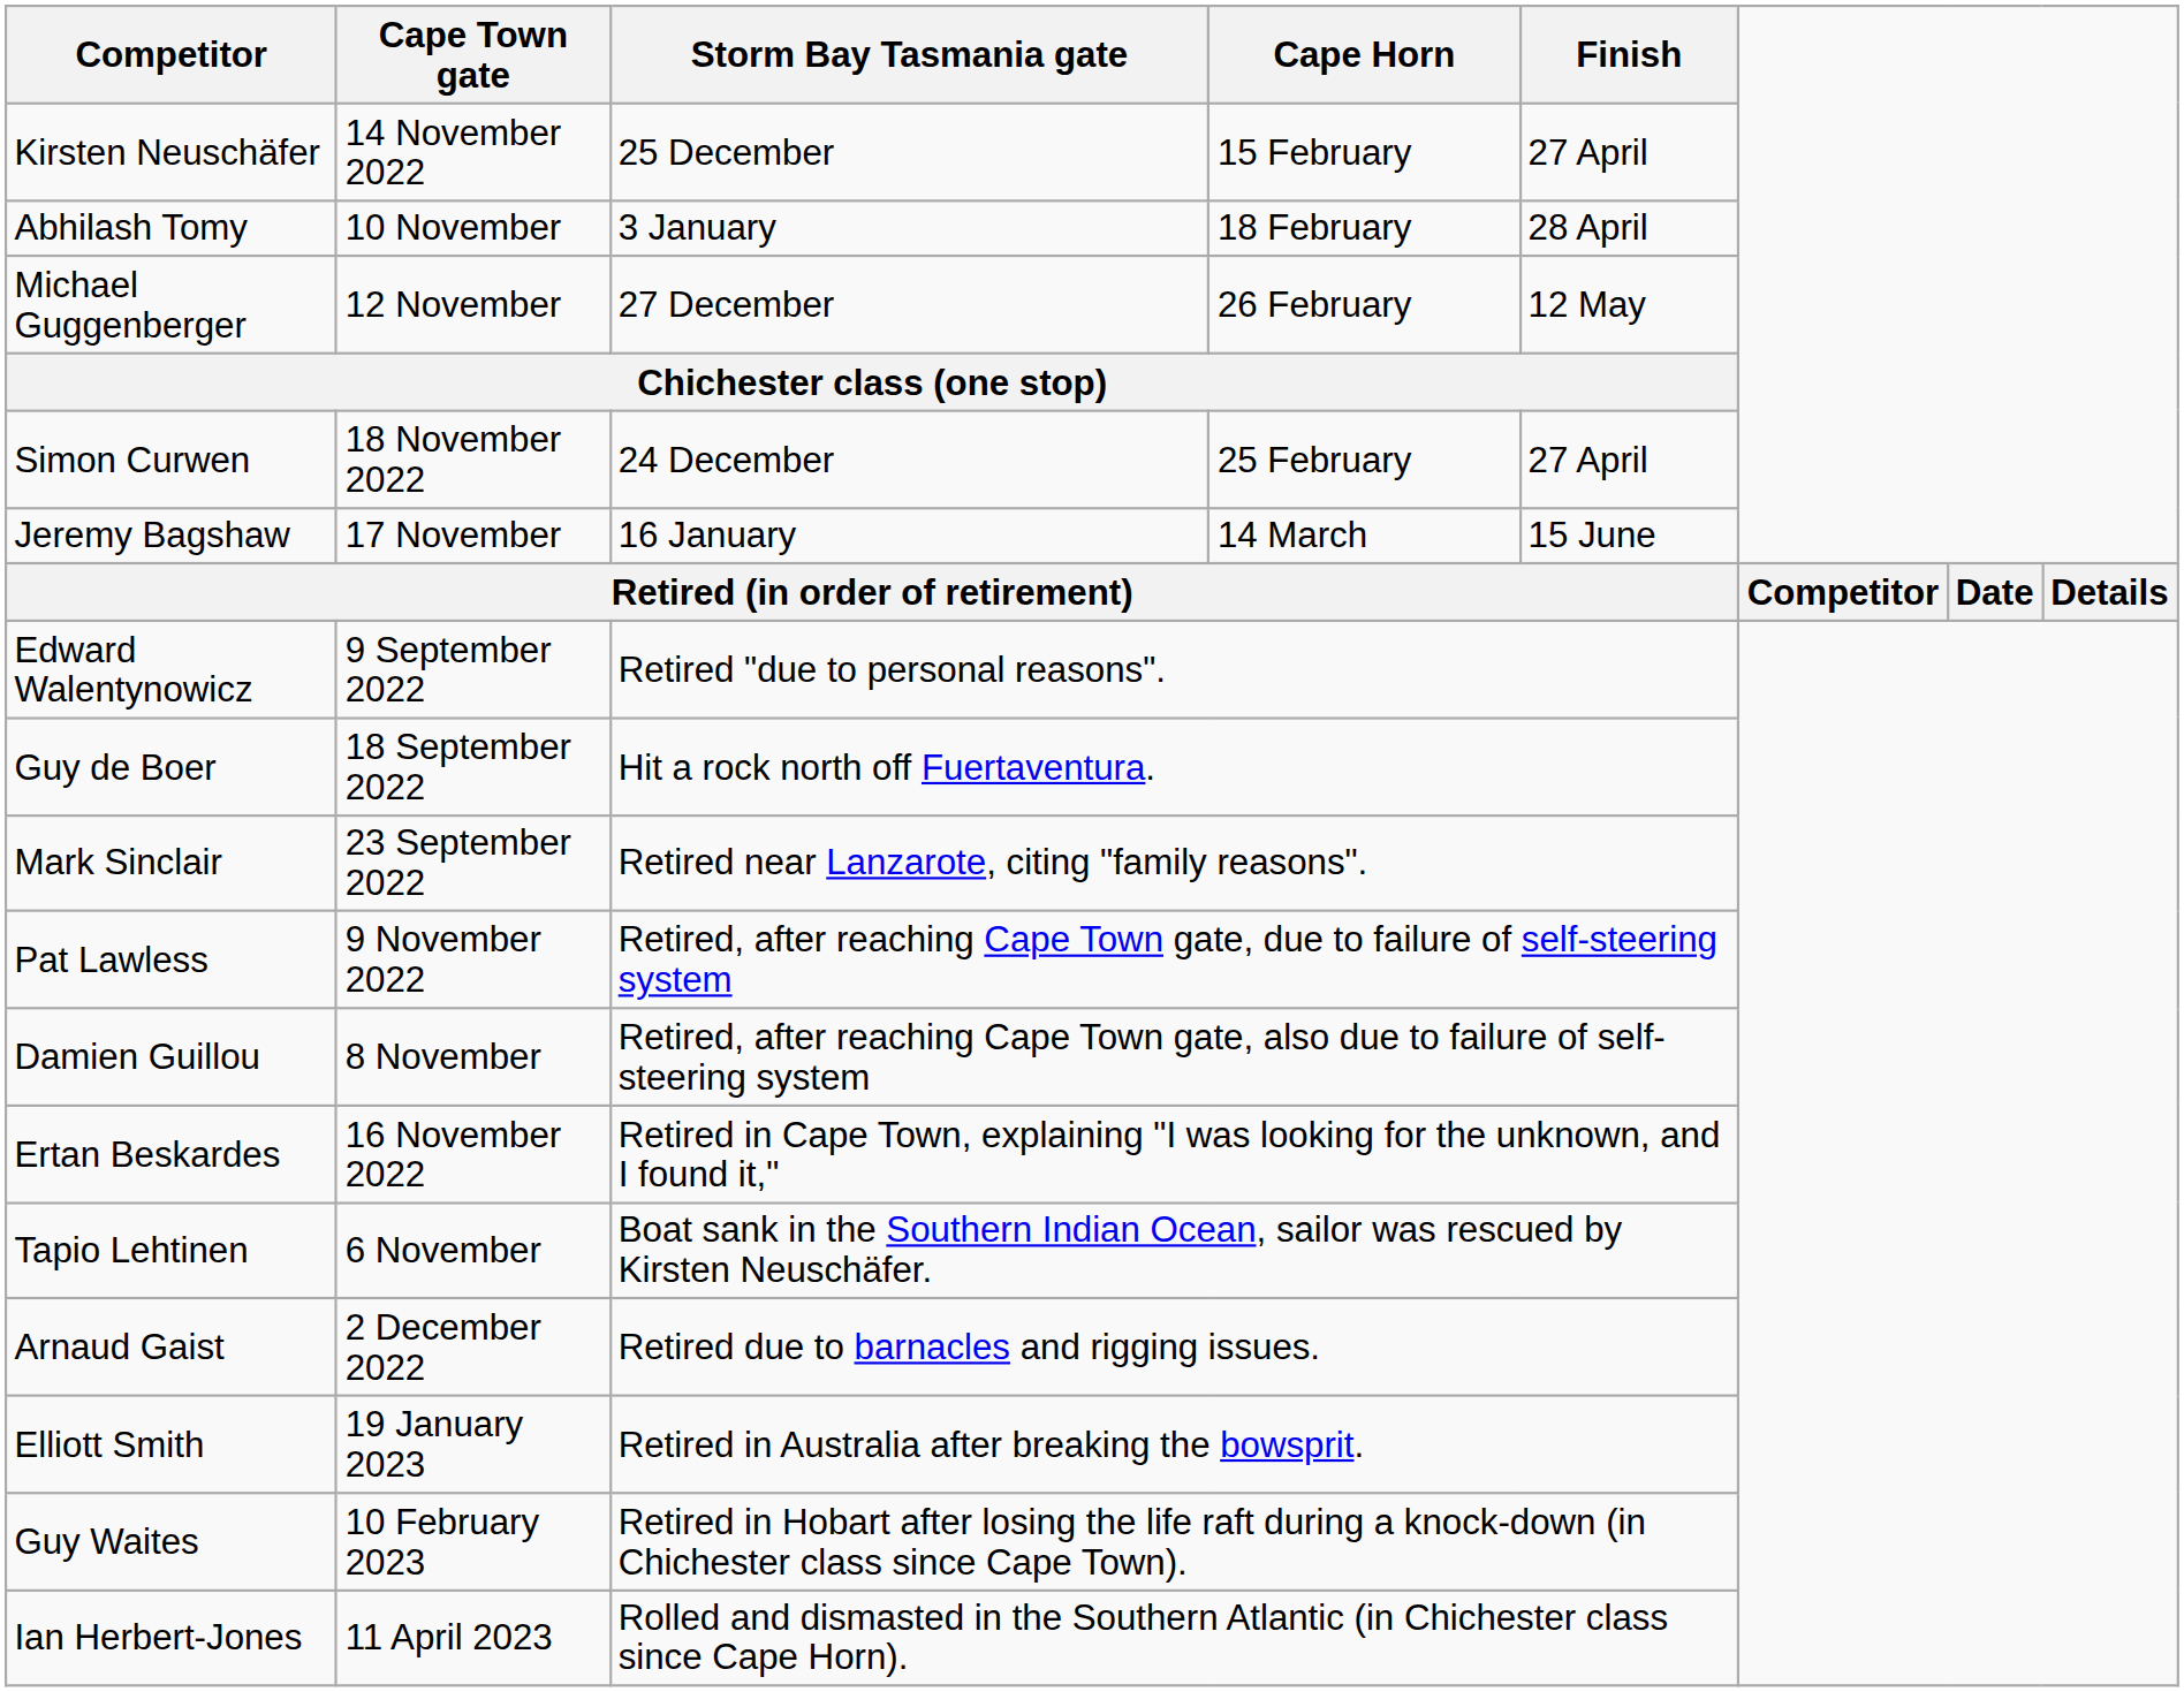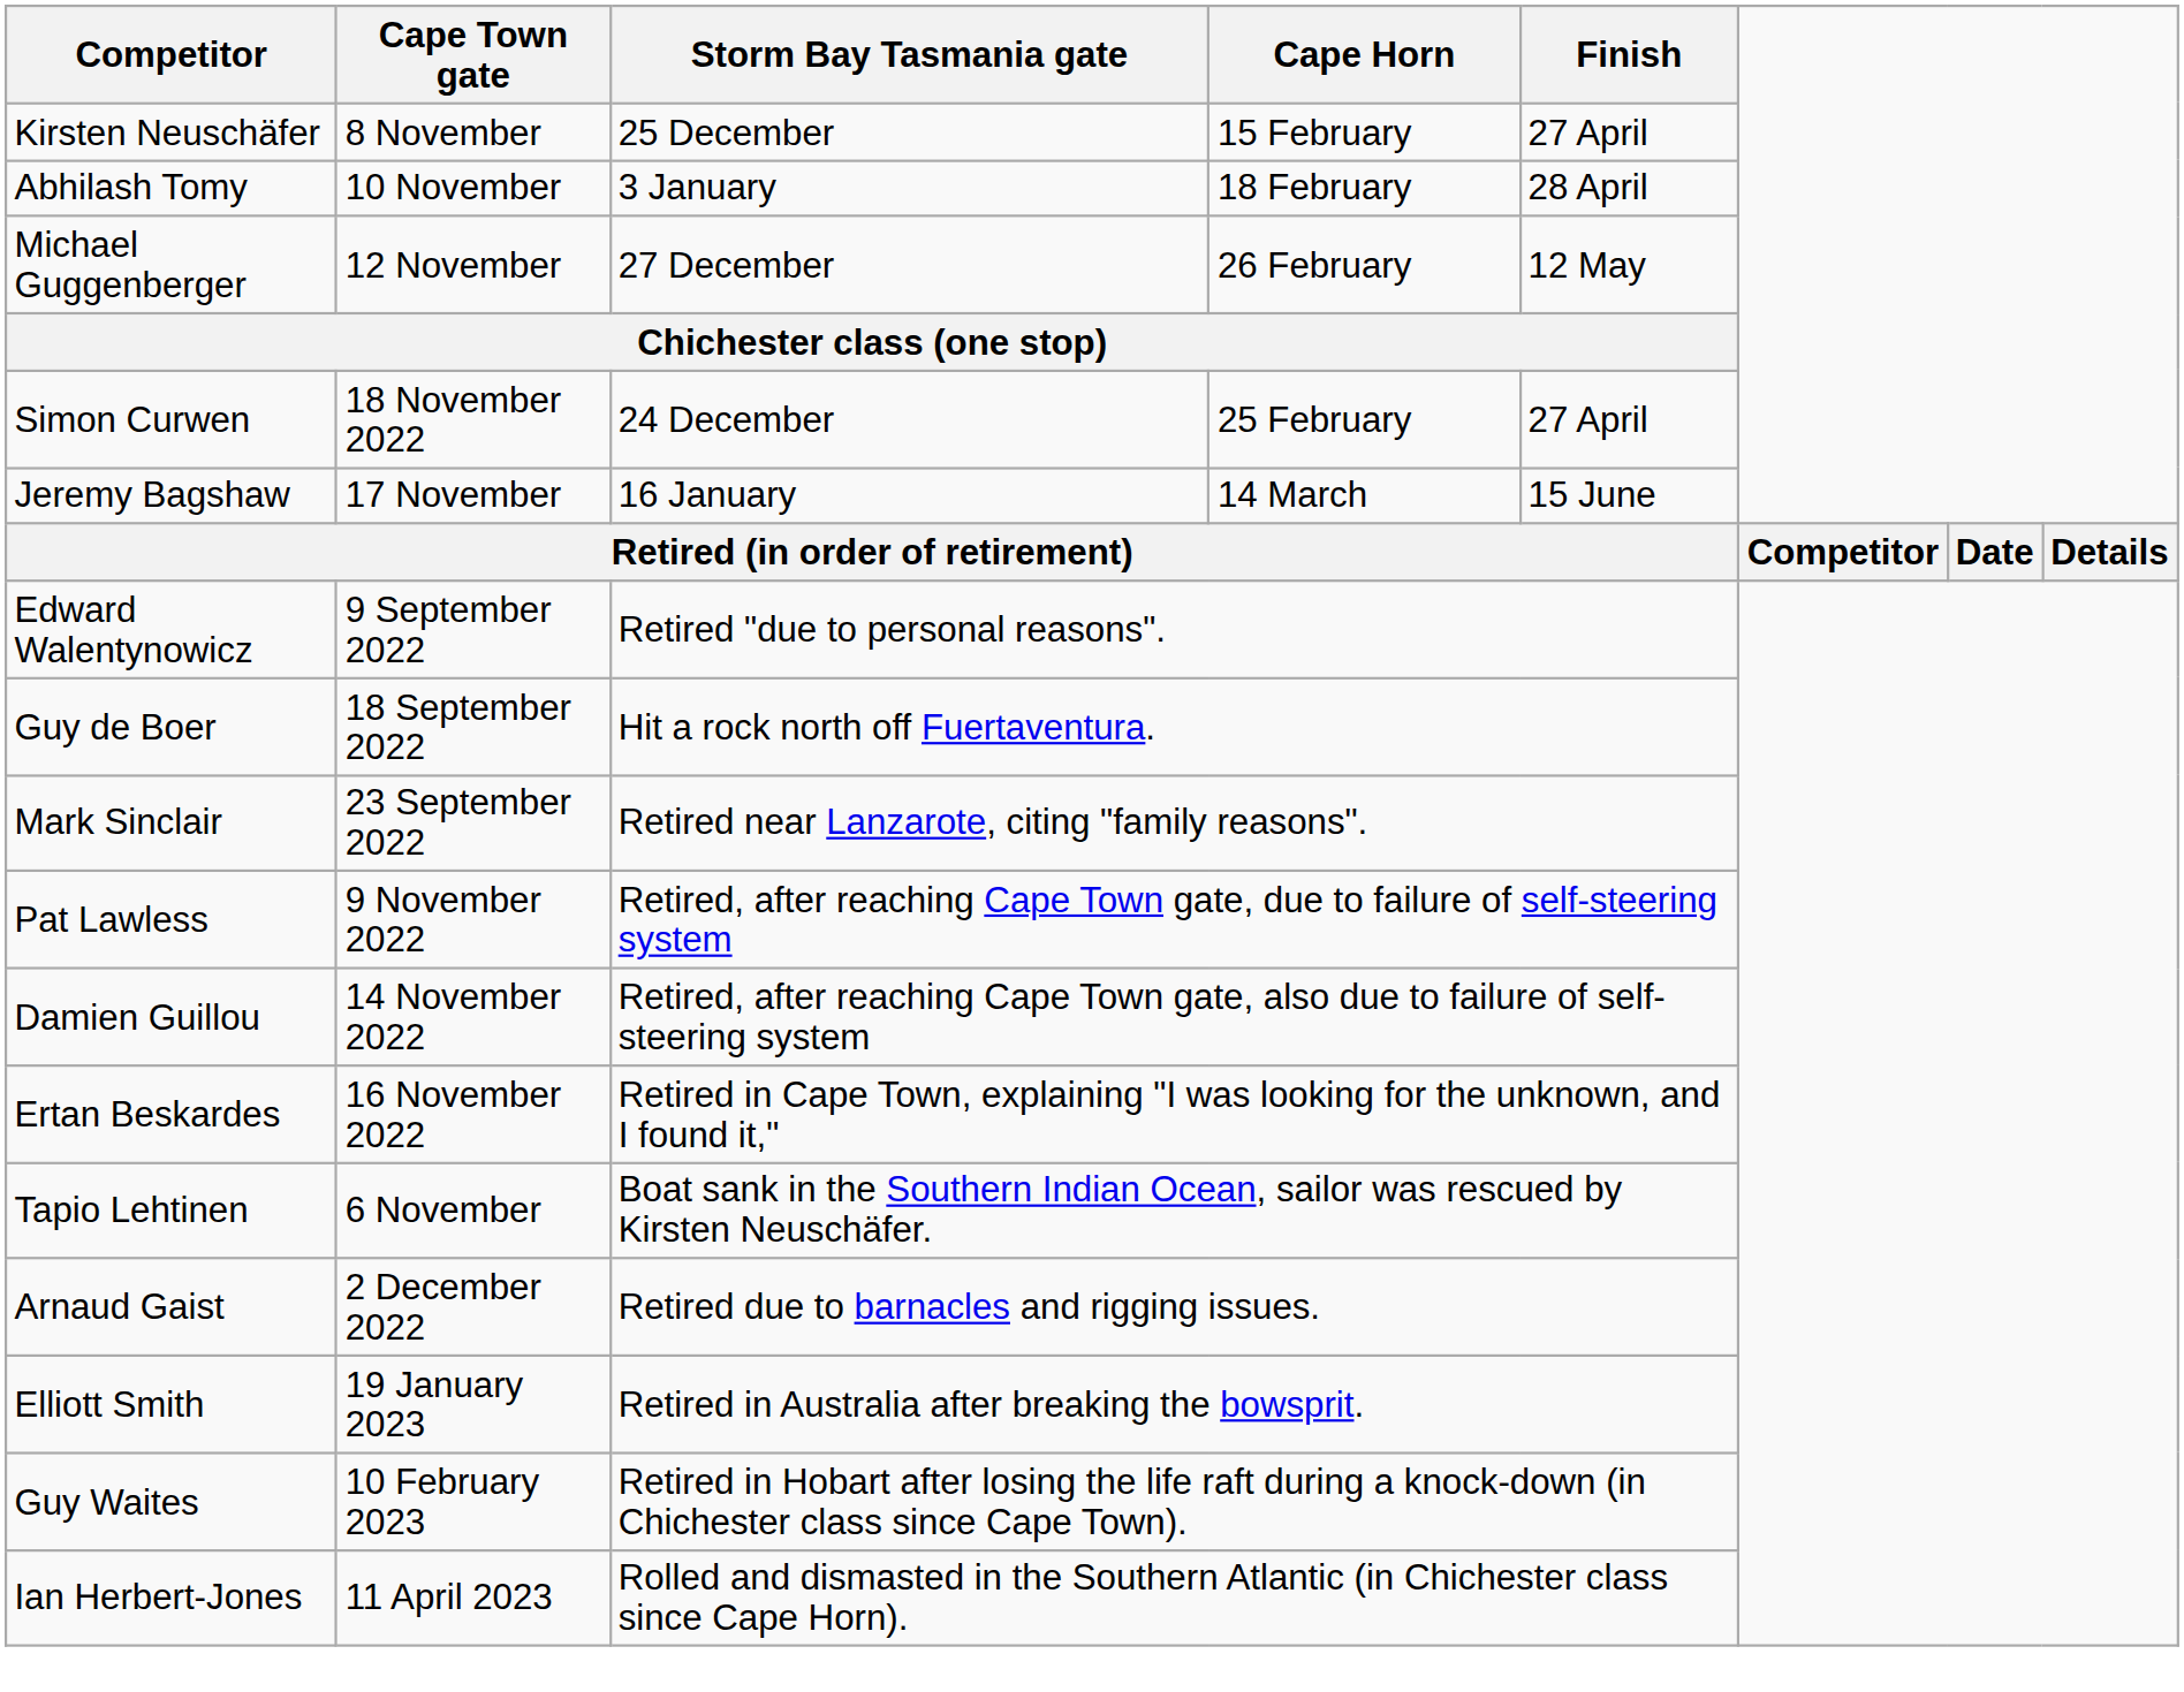 <table class="wikitable" style="font-size:90%">
 <tr>
 <th>Competitor</th>
 <th>Cape Town gate</th>
 <th>Storm Bay Tasmania gate</th>
 <th>Cape Horn</th>
 <th>Finish</th>
 </tr>
 <tr>
 <td> Kirsten Neuschäfer</td>
-<td>14 November 2022</td>
+<td>8 November</td>
 <td>25 December</td>
 <td>15 February</td>
 <td>27 April</td>
 </tr>
 <tr>
 <td> Abhilash Tomy</td>
 <td>10 November</td>
 <td>3 January</td>
 <td>18 February</td>
 <td>28 April</td>
 </tr>
 <tr>
 <td> Michael Guggenberger</td>
 <td>12 November</td>
 <td>27 December</td>
 <td>26 February</td>
 <td>12 May</td>
 </tr>
 <tr>
 <th colspan=5>Chichester class (one stop)</th>
 </tr>
 <tr>
 <td> Simon Curwen</td>
 <td>18 November 2022</td>
 <td>24 December</td>
 <td>25 February</td>
 <td>27 April</td>
 </tr>
 <tr>
 <td> Jeremy Bagshaw</td>
 <td>17 November</td>
 <td>16 January</td>
 <td>14 March</td>
 <td>15 June</td>
 </tr>
 <tr>
 <th colspan=5>Retired (in order of retirement)</th>
 <th>Competitor</th>
 <th>Date</th>
 <th colspan=3>Details</th>
 </tr>
 <tr>
 <td> Edward Walentynowicz</td>
 <td>9 September 2022</td>
 <td colspan=3>Retired "due to personal reasons".</td>
 </tr>
 <tr>
 <td> Guy de Boer</td>
 <td>18 September 2022</td>
 <td colspan=3>Hit a rock north off <a href='#'>Fuertaventura</a>.</td>
 </tr>
 <tr>
 <td> Mark Sinclair</td>
 <td>23 September 2022</td>
 <td colspan=3>Retired near <a href='#'>Lanzarote</a>, citing "family reasons".</td>
 </tr>
 <tr>
 <td> Pat Lawless</td>
 <td>9 November 2022</td>
 <td colspan=3>Retired, after reaching <a href='#'>Cape Town</a> gate, due to failure of <a href='#'>self-steering system</a></td>
 </tr>
 <tr>
 <td> Damien Guillou</td>
-<td>8 November</td>
+<td>14 November 2022</td>
 <td colspan=3>Retired, after reaching Cape Town gate, also due to failure of self-steering system</td>
 </tr>
 <tr>
 <td> Ertan Beskardes</td>
 <td>16 November 2022</td>
 <td colspan=3>Retired in Cape Town, explaining "I was looking for the unknown, and I found it,"</td>
 </tr>
 <tr>
 <td> Tapio Lehtinen</td>
 <td>6 November</td>
 <td colspan=3>Boat sank in the <a href='#'>Southern Indian Ocean</a>, sailor was rescued by Kirsten Neuschäfer.</td>
 </tr>
 <tr>
 <td> Arnaud Gaist</td>
 <td>2 December 2022</td>
 <td colspan=3>Retired due to <a href='#'>barnacles</a> and rigging issues.</td>
 </tr>
 <tr>
 <td> Elliott Smith</td>
 <td>19 January 2023</td>
 <td colspan=3>Retired in Australia after breaking the <a href='#'>bowsprit</a>.</td>
 </tr>
 <tr>
 <td> Guy Waites</td>
 <td>10 February 2023</td>
 <td colspan=3>Retired in Hobart after losing the life raft during a knock-down (in Chichester class since Cape Town).</td>
 </tr>
 <tr>
 <td> Ian Herbert-Jones</td>
 <td>11 April 2023</td>
 <td colspan=3>Rolled and dismasted in the Southern Atlantic (in Chichester class since Cape Horn).</td>
 </tr>
 </table>
